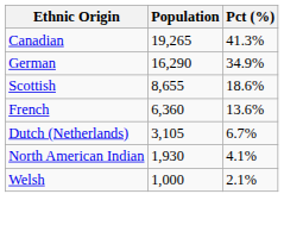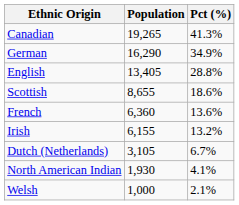 <table class="wikitable">
 <tr>
 <th>Ethnic Origin</th>
 <th>Population</th>
 <th>Pct (%)</th>
 </tr>
 <tr>
 <td><a href='#'>Canadian</a></td>
 <td>19,265</td>
 <td>41.3%</td>
 </tr>
 <tr>
 <td><a href='#'>German</a></td>
 <td>16,290</td>
 <td>34.9%</td>
 </tr>
 <tr>
+<td><a href='#'>English</a></td>
+<td>13,405</td>
+<td>28.8%</td>
+</tr>
+<tr>
 <td><a href='#'>Scottish</a></td>
 <td>8,655</td>
 <td>18.6%</td>
 </tr>
 <tr>
 <td><a href='#'>French</a></td>
 <td>6,360</td>
 <td>13.6%</td>
+</tr>
+<tr>
+<td><a href='#'>Irish</a></td>
+<td>6,155</td>
+<td>13.2%</td>
 </tr>
 <tr>
 <td><a href='#'>Dutch (Netherlands)</a></td>
 <td>3,105</td>
 <td>6.7%</td>
 </tr>
 <tr>
 <td><a href='#'>North American Indian</a></td>
 <td>1,930</td>
 <td>4.1%</td>
 </tr>
 <tr>
 <td><a href='#'>Welsh</a></td>
 <td>1,000</td>
 <td>2.1%</td>
 </tr>
 </table>
